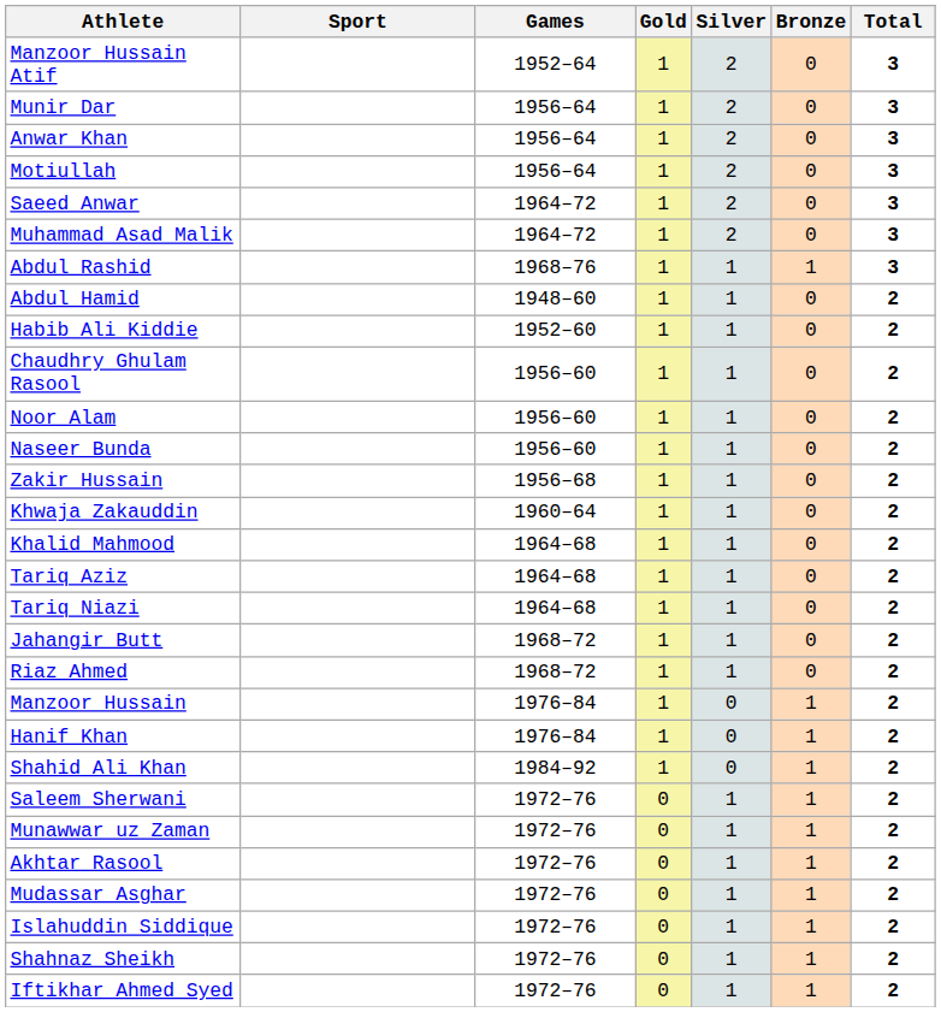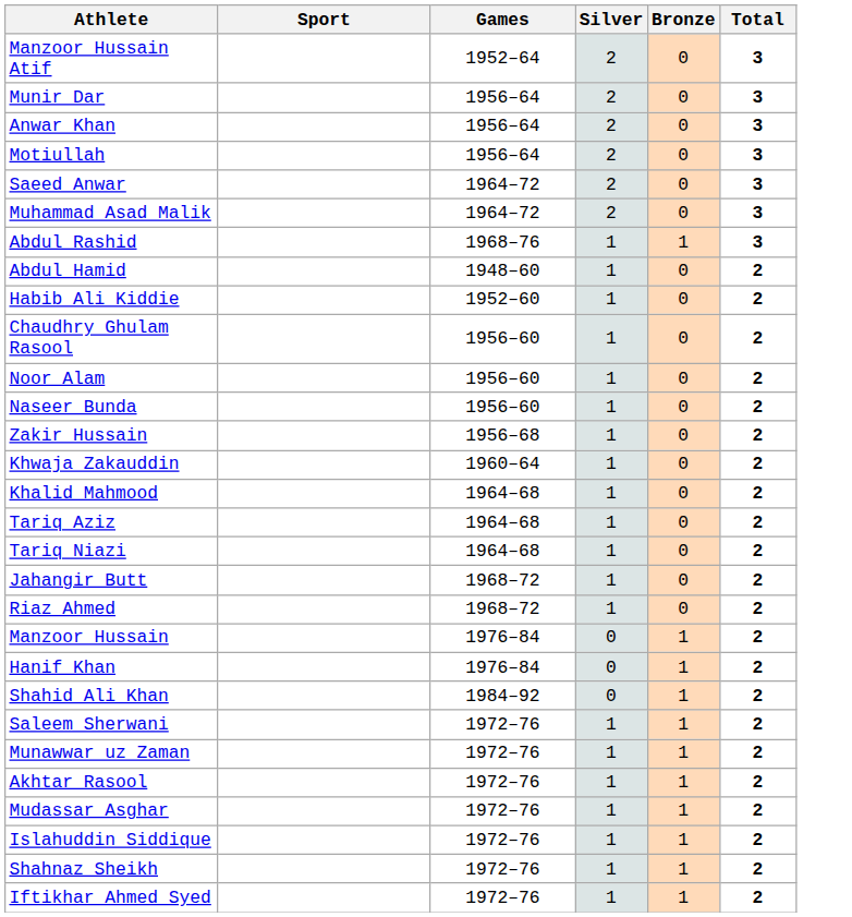 <table class="wikitable">
 <tr>
 <th width=150>Athlete</th>
 <th width=150>Sport</th>
 <th width=100>Games</th>
-<th> Gold</th>
 <th> Silver</th>
 <th> Bronze</th>
 <th width=50>Total</th>
 </tr>
 <tr align="center" valign="middle" bgcolor="#FFFFFF">
 <td align=left><a href='#'>Manzoor Hussain Atif</a></td>
 <td align=left></td>
 <td>1952–64</td>
-<td style="background:#F7F6A8;">1</td>
 <td style="background:#DCE5E5;">2</td>
 <td style="background:#FFDAB9;">0</td>
 <td><strong>3</strong></td>
 </tr>
 <tr align="center" valign="middle" bgcolor="#FFFFFF">
 <td align=left><a href='#'>Munir Dar</a></td>
 <td align=left></td>
 <td>1956–64</td>
-<td style="background:#F7F6A8;">1</td>
 <td style="background:#DCE5E5;">2</td>
 <td style="background:#FFDAB9;">0</td>
 <td><strong>3</strong></td>
 </tr>
 <tr align="center" valign="middle" bgcolor="#FFFFFF">
 <td align=left><a href='#'>Anwar Khan</a></td>
 <td align=left></td>
 <td>1956–64</td>
-<td style="background:#F7F6A8;">1</td>
 <td style="background:#DCE5E5;">2</td>
 <td style="background:#FFDAB9;">0</td>
 <td><strong>3</strong></td>
 </tr>
 <tr align="center" valign="middle" bgcolor="#FFFFFF">
 <td align=left><a href='#'>Motiullah</a></td>
 <td align=left></td>
 <td>1956–64</td>
-<td style="background:#F7F6A8;">1</td>
 <td style="background:#DCE5E5;">2</td>
 <td style="background:#FFDAB9;">0</td>
 <td><strong>3</strong></td>
 </tr>
 <tr align="center" valign="middle" bgcolor="#FFFFFF">
 <td align=left><a href='#'>Saeed Anwar</a></td>
 <td align=left></td>
 <td>1964–72</td>
-<td style="background:#F7F6A8;">1</td>
 <td style="background:#DCE5E5;">2</td>
 <td style="background:#FFDAB9;">0</td>
 <td><strong>3</strong></td>
 </tr>
 <tr align="center" valign="middle" bgcolor="#FFFFFF">
 <td align=left><a href='#'>Muhammad Asad Malik</a></td>
 <td align=left></td>
 <td>1964–72</td>
-<td style="background:#F7F6A8;">1</td>
 <td style="background:#DCE5E5;">2</td>
 <td style="background:#FFDAB9;">0</td>
 <td><strong>3</strong></td>
 </tr>
 <tr align="center" valign="middle" bgcolor="#FFFFFF">
 <td align=left><a href='#'>Abdul Rashid</a></td>
 <td align=left></td>
 <td>1968–76</td>
-<td style="background:#F7F6A8;">1</td>
 <td style="background:#DCE5E5;">1</td>
 <td style="background:#FFDAB9;">1</td>
 <td><strong>3</strong></td>
 </tr>
 <tr align="center" valign="middle" bgcolor="#FFFFFF">
 <td align=left><a href='#'>Abdul Hamid</a></td>
 <td align=left></td>
 <td>1948–60</td>
-<td style="background:#F7F6A8;">1</td>
 <td style="background:#DCE5E5;">1</td>
 <td style="background:#FFDAB9;">0</td>
 <td><strong>2</strong></td>
 </tr>
 <tr align="center" valign="middle" bgcolor="#FFFFFF">
 <td align=left><a href='#'>Habib Ali Kiddie</a></td>
 <td align=left></td>
 <td>1952–60</td>
-<td style="background:#F7F6A8;">1</td>
 <td style="background:#DCE5E5;">1</td>
 <td style="background:#FFDAB9;">0</td>
 <td><strong>2</strong></td>
 </tr>
 <tr align="center" valign="middle" bgcolor="#FFFFFF">
 <td align=left><a href='#'>Chaudhry Ghulam Rasool</a></td>
 <td align=left></td>
 <td>1956–60</td>
-<td style="background:#F7F6A8;">1</td>
 <td style="background:#DCE5E5;">1</td>
 <td style="background:#FFDAB9;">0</td>
 <td><strong>2</strong></td>
 </tr>
 <tr align="center" valign="middle" bgcolor="#FFFFFF">
 <td align=left><a href='#'>Noor Alam</a></td>
 <td align=left></td>
 <td>1956–60</td>
-<td style="background:#F7F6A8;">1</td>
 <td style="background:#DCE5E5;">1</td>
 <td style="background:#FFDAB9;">0</td>
 <td><strong>2</strong></td>
 </tr>
 <tr align="center" valign="middle" bgcolor="#FFFFFF">
 <td align=left><a href='#'>Naseer Bunda</a></td>
 <td align=left></td>
 <td>1956–60</td>
-<td style="background:#F7F6A8;">1</td>
 <td style="background:#DCE5E5;">1</td>
 <td style="background:#FFDAB9;">0</td>
 <td><strong>2</strong></td>
 </tr>
 <tr align="center" valign="middle" bgcolor="#FFFFFF">
 <td align=left><a href='#'>Zakir Hussain</a></td>
 <td align=left></td>
 <td>1956–68</td>
-<td style="background:#F7F6A8;">1</td>
 <td style="background:#DCE5E5;">1</td>
 <td style="background:#FFDAB9;">0</td>
 <td><strong>2</strong></td>
 </tr>
 <tr align="center" valign="middle" bgcolor="#FFFFFF">
 <td align=left><a href='#'>Khwaja Zakauddin</a></td>
 <td align=left></td>
 <td>1960–64</td>
-<td style="background:#F7F6A8;">1</td>
 <td style="background:#DCE5E5;">1</td>
 <td style="background:#FFDAB9;">0</td>
 <td><strong>2</strong></td>
 </tr>
 <tr align="center" valign="middle" bgcolor="#FFFFFF">
 <td align=left><a href='#'>Khalid Mahmood</a></td>
 <td align=left></td>
 <td>1964–68</td>
-<td style="background:#F7F6A8;">1</td>
 <td style="background:#DCE5E5;">1</td>
 <td style="background:#FFDAB9;">0</td>
 <td><strong>2</strong></td>
 </tr>
 <tr align="center" valign="middle" bgcolor="#FFFFFF">
 <td align=left><a href='#'>Tariq Aziz</a></td>
 <td align=left></td>
 <td>1964–68</td>
-<td style="background:#F7F6A8;">1</td>
 <td style="background:#DCE5E5;">1</td>
 <td style="background:#FFDAB9;">0</td>
 <td><strong>2</strong></td>
 </tr>
 <tr align="center" valign="middle" bgcolor="#FFFFFF">
 <td align=left><a href='#'>Tariq Niazi</a></td>
 <td align=left></td>
 <td>1964–68</td>
-<td style="background:#F7F6A8;">1</td>
 <td style="background:#DCE5E5;">1</td>
 <td style="background:#FFDAB9;">0</td>
 <td><strong>2</strong></td>
 </tr>
 <tr align="center" valign="middle" bgcolor="#FFFFFF">
 <td align=left><a href='#'>Jahangir Butt</a></td>
 <td align=left></td>
 <td>1968–72</td>
-<td style="background:#F7F6A8;">1</td>
 <td style="background:#DCE5E5;">1</td>
 <td style="background:#FFDAB9;">0</td>
 <td><strong>2</strong></td>
 </tr>
 <tr align="center" valign="middle" bgcolor="#FFFFFF">
 <td align=left><a href='#'>Riaz Ahmed</a></td>
 <td align=left></td>
 <td>1968–72</td>
-<td style="background:#F7F6A8;">1</td>
 <td style="background:#DCE5E5;">1</td>
 <td style="background:#FFDAB9;">0</td>
 <td><strong>2</strong></td>
 </tr>
 <tr align="center" valign="middle" bgcolor="#FFFFFF">
 <td align=left><a href='#'>Manzoor Hussain</a></td>
 <td align=left></td>
 <td>1976–84</td>
-<td style="background:#F7F6A8;">1</td>
 <td style="background:#DCE5E5;">0</td>
 <td style="background:#FFDAB9;">1</td>
 <td><strong>2</strong></td>
 </tr>
 <tr align="center" valign="middle" bgcolor="#FFFFFF">
 <td align=left><a href='#'>Hanif Khan</a></td>
 <td align=left></td>
 <td>1976–84</td>
-<td style="background:#F7F6A8;">1</td>
 <td style="background:#DCE5E5;">0</td>
 <td style="background:#FFDAB9;">1</td>
 <td><strong>2</strong></td>
 </tr>
 <tr align="center" valign="middle" bgcolor="#FFFFFF">
 <td align=left><a href='#'>Shahid Ali Khan</a></td>
 <td align=left></td>
 <td>1984–92</td>
-<td style="background:#F7F6A8;">1</td>
 <td style="background:#DCE5E5;">0</td>
 <td style="background:#FFDAB9;">1</td>
 <td><strong>2</strong></td>
 </tr>
 <tr align="center" valign="middle" bgcolor="#FFFFFF">
 <td align=left><a href='#'>Saleem Sherwani</a></td>
 <td align=left></td>
 <td>1972–76</td>
-<td style="background:#F7F6A8;">0</td>
 <td style="background:#DCE5E5;">1</td>
 <td style="background:#FFDAB9;">1</td>
 <td><strong>2</strong></td>
 </tr>
 <tr align="center" valign="middle" bgcolor="#FFFFFF">
 <td align=left><a href='#'>Munawwar uz Zaman</a></td>
 <td align=left></td>
 <td>1972–76</td>
-<td style="background:#F7F6A8;">0</td>
 <td style="background:#DCE5E5;">1</td>
 <td style="background:#FFDAB9;">1</td>
 <td><strong>2</strong></td>
 </tr>
 <tr align="center" valign="middle" bgcolor="#FFFFFF">
 <td align=left><a href='#'>Akhtar Rasool</a></td>
 <td align=left></td>
 <td>1972–76</td>
-<td style="background:#F7F6A8;">0</td>
 <td style="background:#DCE5E5;">1</td>
 <td style="background:#FFDAB9;">1</td>
 <td><strong>2</strong></td>
 </tr>
 <tr align="center" valign="middle" bgcolor="#FFFFFF">
 <td align=left><a href='#'>Mudassar Asghar</a></td>
 <td align=left></td>
 <td>1972–76</td>
-<td style="background:#F7F6A8;">0</td>
 <td style="background:#DCE5E5;">1</td>
 <td style="background:#FFDAB9;">1</td>
 <td><strong>2</strong></td>
 </tr>
 <tr align="center" valign="middle" bgcolor="#FFFFFF">
 <td align=left><a href='#'>Islahuddin Siddique</a></td>
 <td align=left></td>
 <td>1972–76</td>
-<td style="background:#F7F6A8;">0</td>
 <td style="background:#DCE5E5;">1</td>
 <td style="background:#FFDAB9;">1</td>
 <td><strong>2</strong></td>
 </tr>
 <tr align="center" valign="middle" bgcolor="#FFFFFF">
 <td align=left><a href='#'>Shahnaz Sheikh</a></td>
 <td align=left></td>
 <td>1972–76</td>
-<td style="background:#F7F6A8;">0</td>
 <td style="background:#DCE5E5;">1</td>
 <td style="background:#FFDAB9;">1</td>
 <td><strong>2</strong></td>
 </tr>
 <tr align="center" valign="middle" bgcolor="#FFFFFF">
 <td align=left><a href='#'>Iftikhar Ahmed Syed</a></td>
 <td align=left></td>
 <td>1972–76</td>
-<td style="background:#F7F6A8;">0</td>
 <td style="background:#DCE5E5;">1</td>
 <td style="background:#FFDAB9;">1</td>
 <td><strong>2</strong></td>
 </tr>
 </table>
